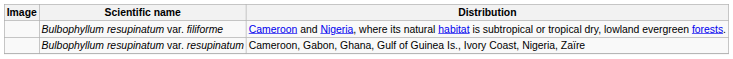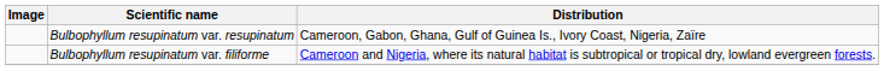 <table class="wikitable">
 <tr>
 <th>Image</th>
 <th>Scientific name</th>
 <th>Distribution</th>
 </tr>
 <tr>
 <td></td>
+<td><em>Bulbophyllum resupinatum</em> var. <em>resupinatum</em></td>
+<td>Cameroon, Gabon, Ghana, Gulf of Guinea Is., Ivory Coast, Nigeria, Zaïre</td>
+</tr>
+<tr>
+<td></td>
 <td><em>Bulbophyllum resupinatum</em> var. <em>filiforme</em> </td>
 <td><a href='#'>Cameroon</a> and <a href='#'>Nigeria</a>, where its natural <a href='#'>habitat</a> is subtropical or tropical dry, lowland evergreen <a href='#'>forests</a>.</td>
 </tr>
 <tr>
-<td></td>
-<td><em>Bulbophyllum resupinatum</em> var. <em>resupinatum</em></td>
-<td>Cameroon, Gabon, Ghana, Gulf of Guinea Is., Ivory Coast, Nigeria, Zaïre</td>
-</tr>
-<tr>
 </tr>
 </table>
